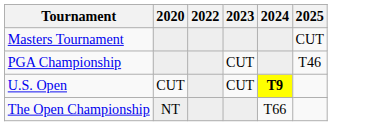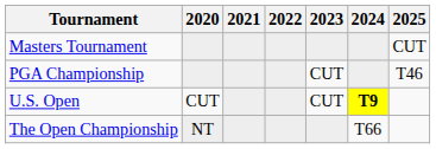 <table class="wikitable" style="font-size:95%;text-align:center;">
 <tr>
 <th>Tournament</th>
 <th>2020</th>
+<th>2021</th>
 <th>2022</th>
 <th>2023</th>
 <th>2024</th>
 <th>2025</th>
 </tr>
 <tr>
 <td align=left><a href='#'>Masters Tournament</a></td>
 <td style="background:#eeeeee;"></td>
 <td style="background:#eeeeee;"></td>
 <td style="background:#eeeeee;"></td>
 <td style="background:#eeeeee;"></td>
+<td style="background:#eeeeee;"></td>
 <td>CUT</td>
 </tr>
 <tr>
 <td align=left><a href='#'>PGA Championship</a></td>
+<td style="background:#eeeeee;"></td>
 <td style="background:#eeeeee;"></td>
 <td style="background:#eeeeee;"></td>
 <td>CUT</td>
 <td style="background:#eeeeee;"></td>
 <td>T46</td>
 </tr>
 <tr>
 <td align=left><a href='#'>U.S. Open</a></td>
 <td>CUT</td>
 <td style="background:#eeeeee;"></td>
+<td style="background:#eeeeee;"></td>
 <td>CUT</td>
 <td style="background:yellow;"><strong>T9</strong></td>
 <td></td>
 </tr>
 <tr>
 <td align=left><a href='#'>The Open Championship</a></td>
 <td style="background:#eeeeee;">NT</td>
 <td style="background:#eeeeee;"></td>
 <td style="background:#eeeeee;"></td>
+<td style="background:#eeeeee;"></td>
 <td>T66</td>
 <td></td>
 </tr>
 </table>
